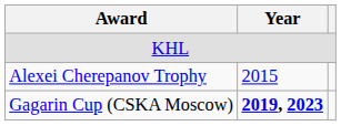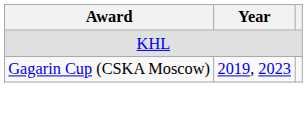 <table class="wikitable">
 <tr>
 <th>Award</th>
 <th>Year</th>
 <th></th>
 </tr>
 <tr ALIGN="center" bgcolor="#e0e0e0">
 <td colspan="3"><a href='#'>KHL</a></td>
 </tr>
 <tr>
-<td><a href='#'>Alexei Cherepanov Trophy</a></td>
-<td><a href='#'>2015</a></td>
-<td></td>
-</tr>
-<tr>
 <td><a href='#'>Gagarin Cup</a> (CSKA Moscow)</td>
-<td><strong><a href='#'>2019</a>, <a href='#'>2023</a></strong></td>
+<td><a href='#'>2019</a>, <a href='#'>2023</a></td>
 <td></td>
 </tr>
 </table>
